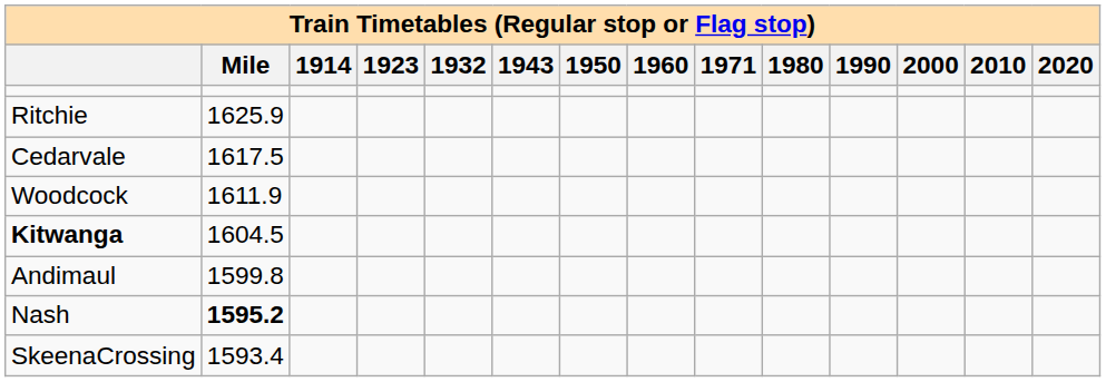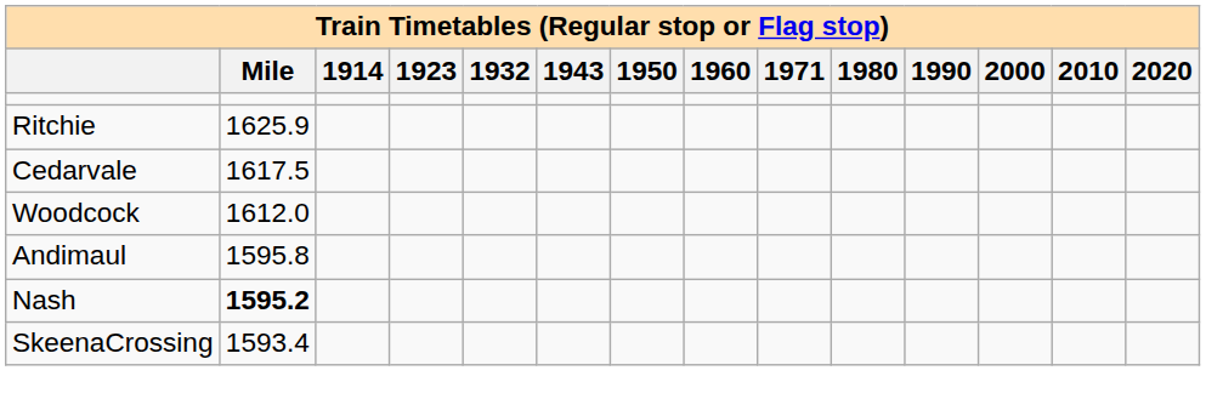 <table class="wikitable">
 <tr>
 <th colspan="14" style="background:#ffdead;">Train Timetables (Regular stop or <a href='#'>Flag stop</a>)</th>
 </tr>
 <tr>
 <th></th>
 <th>Mile</th>
 <th>1914</th>
 <th>1923</th>
 <th>1932</th>
 <th>1943</th>
 <th>1950</th>
 <th>1960</th>
 <th>1971</th>
 <th>1980</th>
 <th>1990</th>
 <th>2000</th>
 <th>2010</th>
 <th>2020</th>
 </tr>
 <tr>
 <td></td>
 <td></td>
 <td></td>
 <td></td>
 <td></td>
 <td></td>
 <td></td>
 <td></td>
 <td></td>
 <td></td>
 <td></td>
 <td></td>
 <td></td>
 <td></td>
 </tr>
 <tr>
 <td>Ritchie</td>
 <td>1625.9</td>
 <td></td>
 <td></td>
 <td></td>
 <td></td>
 <td></td>
 <td></td>
 <td></td>
 <td></td>
 <td></td>
 <td></td>
 <td></td>
 <td></td>
 </tr>
 <tr>
 <td>Cedarvale</td>
 <td>1617.5</td>
 <td></td>
 <td></td>
 <td></td>
 <td></td>
 <td></td>
 <td></td>
 <td></td>
 <td></td>
 <td></td>
 <td></td>
 <td></td>
 <td></td>
 </tr>
 <tr>
 <td>Woodcock</td>
-<td>1611.9</td>
-<td></td>
-<td></td>
-<td></td>
-<td></td>
-<td></td>
-<td></td>
-<td></td>
-<td></td>
-<td></td>
-<td></td>
-<td></td>
-<td></td>
-</tr>
-<tr>
-<td><strong>Kitwanga</strong></td>
-<td>1604.5</td>
+<td>1612.0</td>
 <td></td>
 <td></td>
 <td></td>
 <td></td>
 <td></td>
 <td></td>
 <td></td>
 <td></td>
 <td></td>
 <td></td>
 <td></td>
 <td></td>
 </tr>
 <tr>
 <td>Andimaul</td>
-<td>1599.8</td>
+<td>1595.8</td>
 <td></td>
 <td></td>
 <td></td>
 <td></td>
 <td></td>
 <td></td>
 <td></td>
 <td></td>
 <td></td>
 <td></td>
 <td></td>
 <td></td>
 </tr>
 <tr>
 <td>Nash</td>
 <td><strong>1595.2</strong></td>
 <td></td>
 <td></td>
 <td></td>
 <td></td>
 <td></td>
 <td></td>
 <td></td>
 <td></td>
 <td></td>
 <td></td>
 <td></td>
 <td></td>
 </tr>
 <tr>
 <td>SkeenaCrossing</td>
 <td>1593.4</td>
 <td></td>
 <td></td>
 <td></td>
 <td></td>
 <td></td>
 <td></td>
 <td></td>
 <td></td>
 <td></td>
 <td></td>
 <td></td>
 <td></td>
 </tr>
 </table>
